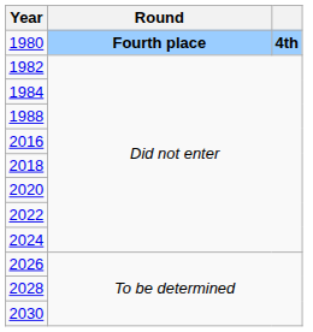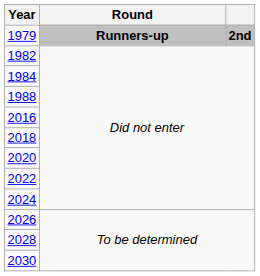 <table class="wikitable" style="text-align: center; font-size:90%">
 <tr>
 <th>Year</th>
 <th style="width:200px">Round</th>
 <th></th>
 </tr>
 <tr>
-<td><a href='#'>1980</a></td>
-<td bgcolor="9acdff"><strong>Fourth place</strong></td>
-<td bgcolor="9acdff"><strong>4th</strong></td>
+<td><a href='#'>1979</a></td>
+<td bgcolor=Silver><strong>Runners-up</strong></td>
+<td bgcolor=Silver><strong>2nd</strong></td>
 </tr>
 <tr>
 <td><a href='#'>1982</a></td>
 <td colspan="2" rowspan="8"><em>Did not enter</em></td>
 </tr>
 <tr>
 <td><a href='#'>1984</a></td>
 </tr>
 <tr>
 <td><a href='#'>1988</a></td>
 </tr>
 <tr>
 <td><a href='#'>2016</a></td>
 </tr>
 <tr>
 <td><a href='#'>2018</a></td>
 </tr>
 <tr>
 <td><a href='#'>2020</a></td>
 </tr>
 <tr>
 <td><a href='#'>2022</a></td>
 </tr>
 <tr>
 <td><a href='#'>2024</a></td>
 </tr>
 <tr>
 <td><a href='#'>2026</a></td>
 <td colspan="2" rowspan="3"><em>To be determined</em></td>
 </tr>
 <tr>
 <td><a href='#'>2028</a></td>
 </tr>
 <tr>
 <td><a href='#'>2030</a></td>
 </tr>
 </table>
